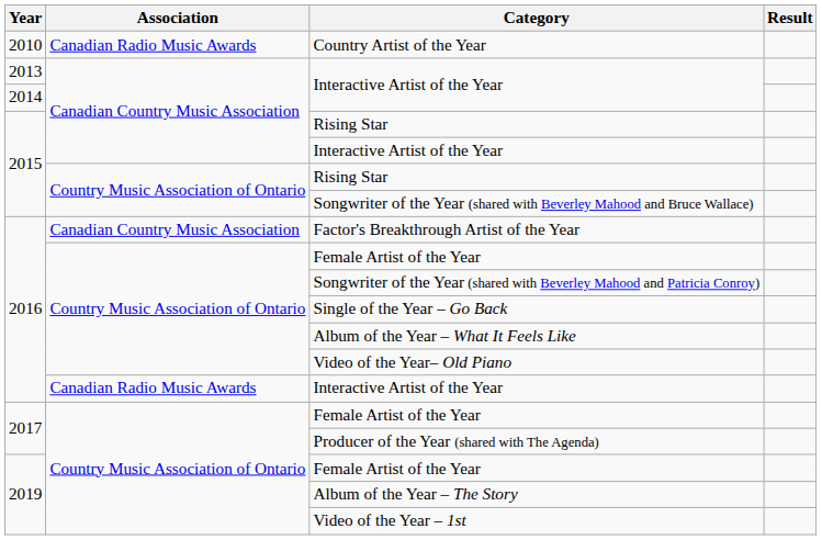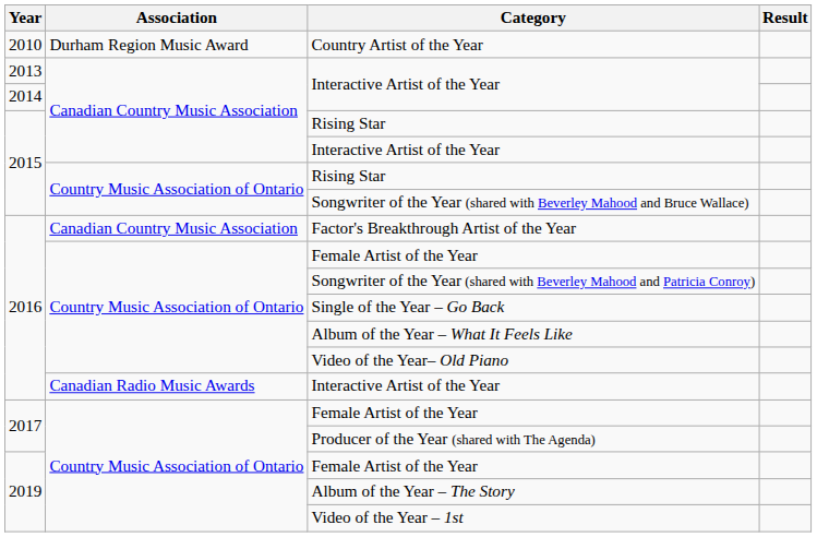 <table class="wikitable">
 <tr>
 <th>Year</th>
 <th>Association</th>
 <th>Category</th>
 <th>Result</th>
 </tr>
 <tr>
 <td>2010</td>
-<td rowspan="1"><a href='#'>Canadian Radio Music Awards</a></td>
+<td>Durham Region Music Award</td>
 <td>Country Artist of the Year</td>
 <td></td>
 </tr>
 <tr>
 <td>2013</td>
 <td rowspan="4"><a href='#'>Canadian Country Music Association</a></td>
 <td rowspan=2>Interactive Artist of the Year</td>
 <td></td>
 </tr>
 <tr>
 <td>2014</td>
 <td></td>
 </tr>
 <tr>
 <td rowspan="4">2015</td>
 <td>Rising Star</td>
 <td></td>
 </tr>
 <tr>
 <td>Interactive Artist of the Year</td>
 <td></td>
 </tr>
 <tr>
 <td rowspan="2"><a href='#'>Country Music Association of Ontario</a></td>
 <td>Rising Star</td>
 <td></td>
 </tr>
 <tr>
 <td>Songwriter of the Year <small> (shared with <a href='#'>Beverley Mahood</a> and Bruce Wallace)</small></td>
 <td></td>
 </tr>
 <tr>
 <td rowspan="7">2016</td>
 <td rowspan="1"><a href='#'>Canadian Country Music Association</a></td>
 <td>Factor's Breakthrough Artist of the Year</td>
 <td></td>
 </tr>
 <tr>
 <td rowspan="5"><a href='#'>Country Music Association of Ontario</a></td>
 <td>Female Artist of the Year</td>
 <td></td>
 </tr>
 <tr>
 <td>Songwriter of the Year<small> (shared with <a href='#'>Beverley Mahood</a> and <a href='#'>Patricia Conroy</a>)</small></td>
 <td></td>
 </tr>
 <tr>
 <td>Single of the Year – <em>Go Back</em></td>
 <td></td>
 </tr>
 <tr>
 <td>Album of the Year – <em>What It Feels Like</em></td>
 <td></td>
 </tr>
 <tr>
 <td>Video of the Year– <em>Old Piano</em></td>
 <td></td>
 </tr>
 <tr>
 <td rowspan="1"><a href='#'>Canadian Radio Music Awards</a></td>
 <td rowspan=1>Interactive Artist of the Year</td>
 <td></td>
 </tr>
 <tr>
 <td rowspan="2">2017</td>
 <td rowspan="5"><a href='#'>Country Music Association of Ontario</a></td>
 <td>Female Artist of the Year</td>
 <td></td>
 </tr>
 <tr>
 <td>Producer of the Year <small> (shared with The Agenda)</small></td>
 <td></td>
 </tr>
 <tr>
 <td rowspan="3">2019</td>
 <td>Female Artist of the Year</td>
 <td></td>
 </tr>
 <tr>
 <td>Album of the Year – <em>The Story</em></td>
 <td></td>
 </tr>
 <tr>
 <td>Video of the Year – <em>1st</em></td>
 <td></td>
 </tr>
 </table>
